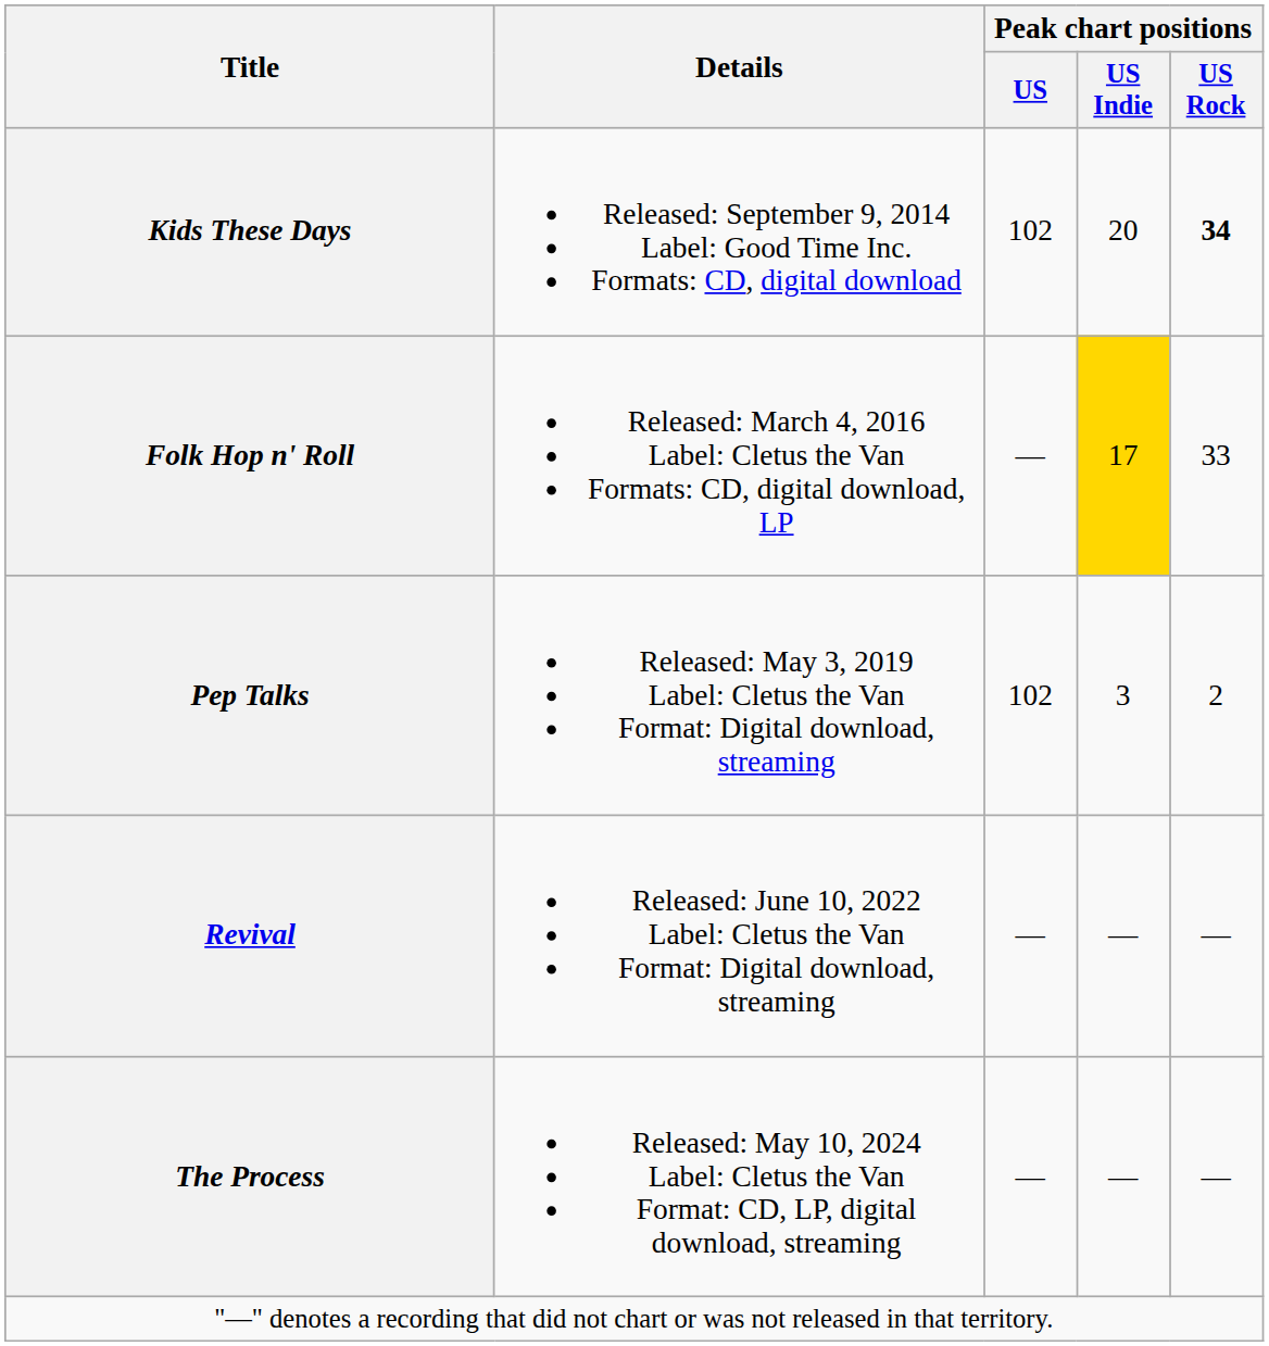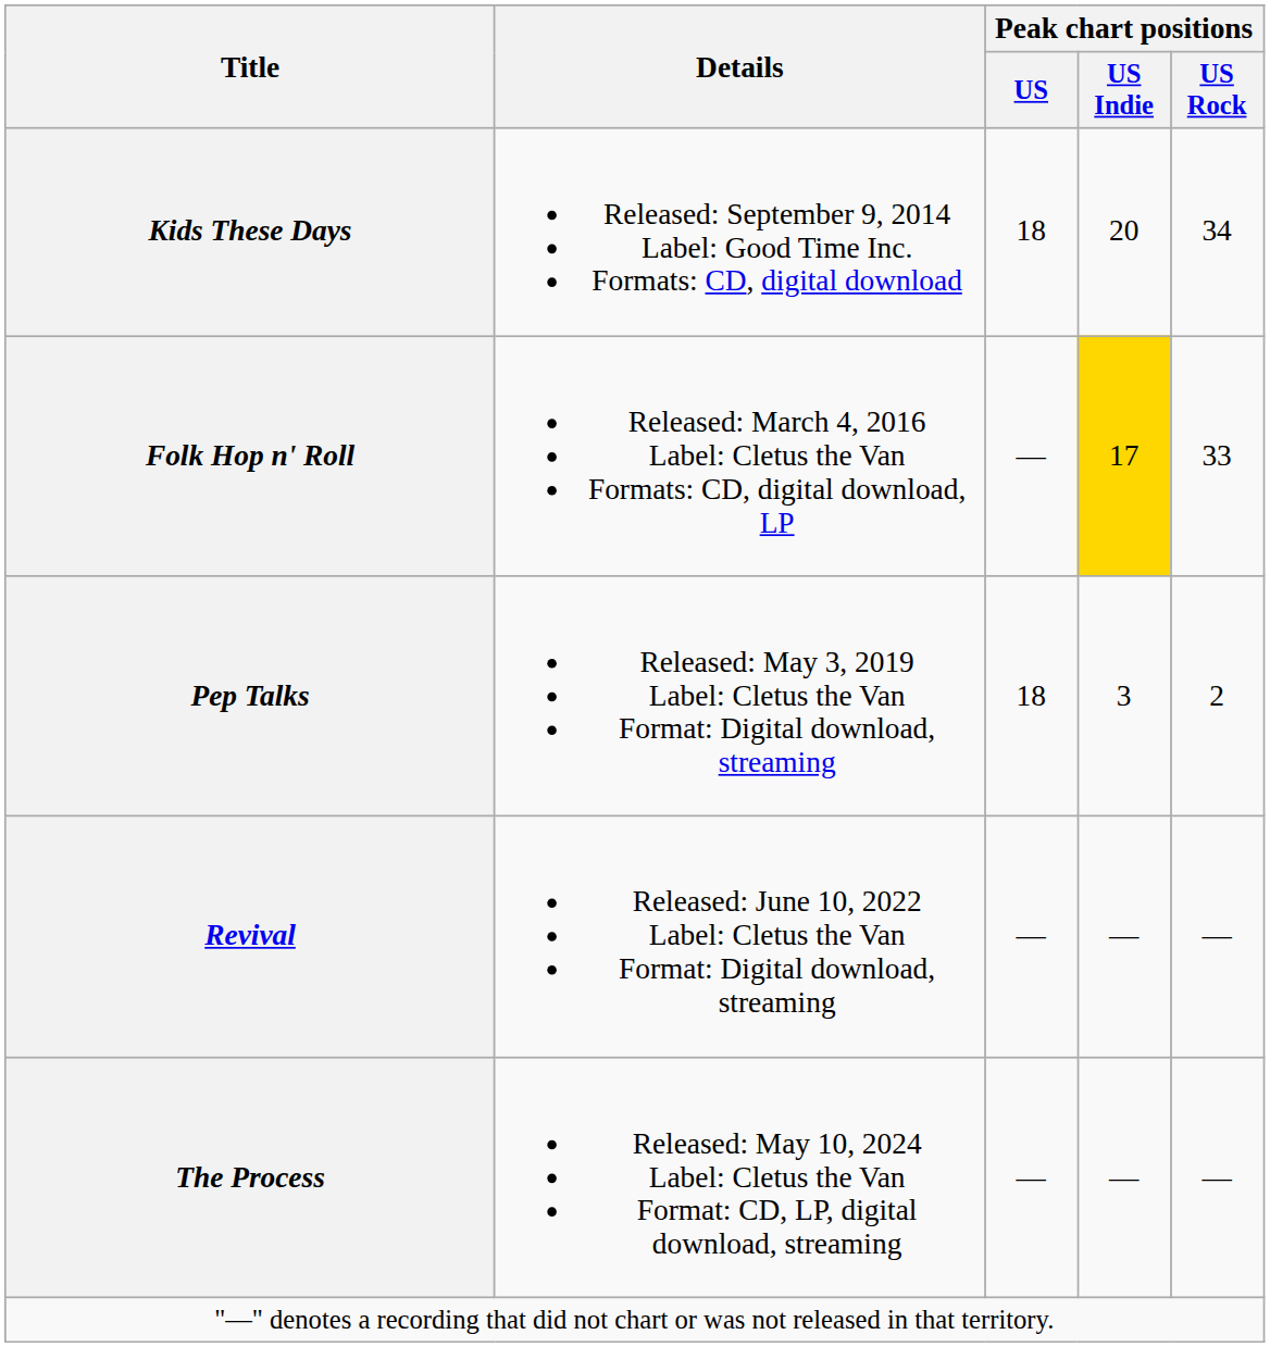 <table class="wikitable plainrowheaders" style="text-align:center;">
 <tr>
 <th scope="col" rowspan="2" style="width:16em;">Title</th>
 <th scope="col" rowspan="2" style="width:16em;">Details</th>
 <th scope="col" colspan="3">Peak chart positions</th>
 </tr>
 <tr>
 <th style="width:3em; font-size:90%"><a href='#'>US</a><br></th>
 <th style="width:3em; font-size:90%"><a href='#'>US<br>Indie</a><br></th>
 <th style="width:3em; font-size:90%"><a href='#'>US<br>Rock</a><br></th>
 </tr>
 <tr>
 <th scope="row"><em>Kids These Days</em></th>
 <td><br><ul><li>Released: September 9, 2014</li><li>Label: Good Time Inc.</li><li>Formats: <a href='#'>CD</a>, <a href='#'>digital download</a></li></ul></td>
-<td>102</td>
+<td>18</td>
 <td>20</td>
-<td><strong>34</strong></td>
+<td>34</td>
 </tr>
 <tr>
 <th scope="row"><em>Folk Hop n' Roll</em></th>
 <td><br><ul><li>Released: March 4, 2016</li><li>Label: Cletus the Van</li><li>Formats: CD, digital download, <a href='#'>LP</a></li></ul></td>
 <td>—</td>
 <td style="background: gold;">17</td>
 <td>33</td>
 </tr>
 <tr>
 <th scope="row"><em>Pep Talks</em></th>
 <td><br><ul><li>Released: May 3, 2019</li><li>Label: Cletus the Van</li><li>Format: Digital download, <a href='#'>streaming</a></li></ul></td>
-<td>102</td>
+<td>18</td>
 <td>3</td>
 <td>2</td>
 </tr>
 <tr>
 <th scope="row"><em><a href='#'>Revival</a></em></th>
 <td><br><ul><li>Released: June 10, 2022</li><li>Label: Cletus the Van</li><li>Format: Digital download, streaming</li></ul></td>
 <td>—</td>
 <td>—</td>
 <td 2>—</td>
 </tr>
 <tr>
 <th scope="row"><em>The Process</em></th>
 <td><br><ul><li>Released: May 10, 2024</li><li>Label: Cletus the Van</li><li>Format: CD, LP, digital download, streaming</li></ul></td>
 <td>—</td>
 <td>—</td>
 <td —>—</td>
 </tr>
 <tr>
 <td colspan="11" style="font-size:90%">"—" denotes a recording that did not chart or was not released in that territory.</td>
 </tr>
 </table>
